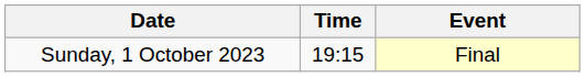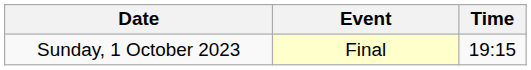 <table class = "wikitable" style="text-align:center;">
 <tr>
 <th width=220>Date</th>
+<th width=150>Event</th>
 <th width=50>Time</th>
-<th width=150>Event</th>
 </tr>
 <tr>
 <td>Sunday, 1 October 2023</td>
+<td bgcolor=ffffcc>Final</td>
 <td>19:15</td>
-<td bgcolor=ffffcc>Final</td>
 </tr>
 </table>
